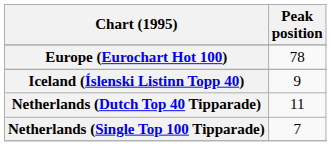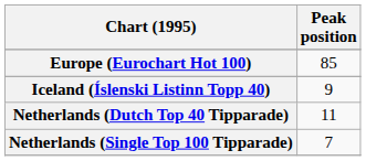 <table class="wikitable sortable plainrowheaders" style="text-align:center">
 <tr>
 <th scope="col">Chart (1995)</th>
 <th scope="col">Peak<br>position</th>
 </tr>
 <tr>
 </tr>
 <tr>
 </tr>
 <tr>
 </tr>
 <tr>
 <th scope="row">Europe (<a href='#'>Eurochart Hot 100</a>)</th>
-<td>78</td>
+<td>85</td>
 </tr>
 <tr>
 </tr>
 <tr>
 <th scope="row">Iceland (<a href='#'>Íslenski Listinn Topp 40</a>)</th>
 <td>9</td>
 </tr>
 <tr>
 <th scope="row">Netherlands (<a href='#'>Dutch Top 40</a> Tipparade)</th>
 <td>11</td>
 </tr>
 <tr>
 <th scope="row">Netherlands (<a href='#'>Single Top 100</a> Tipparade)</th>
 <td>7</td>
 </tr>
 <tr>
 </tr>
 <tr>
 </tr>
 <tr>
 </tr>
 <tr>
 </tr>
 <tr>
 </tr>
 <tr>
 </tr>
 <tr>
 </tr>
 <tr>
 </tr>
 </table>
